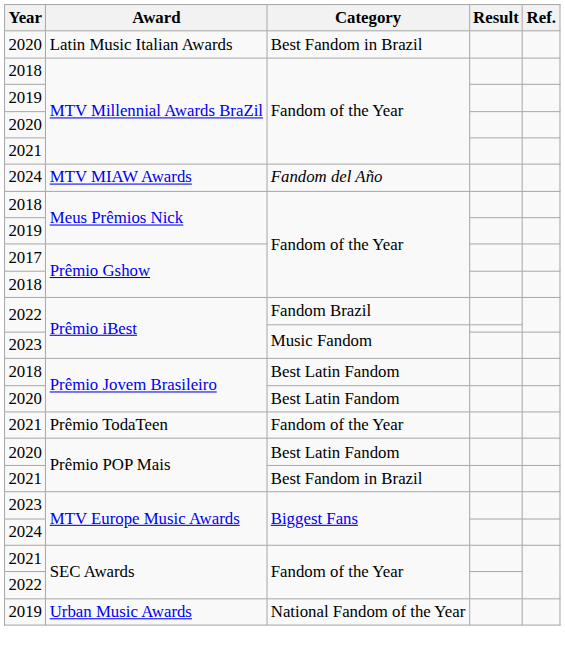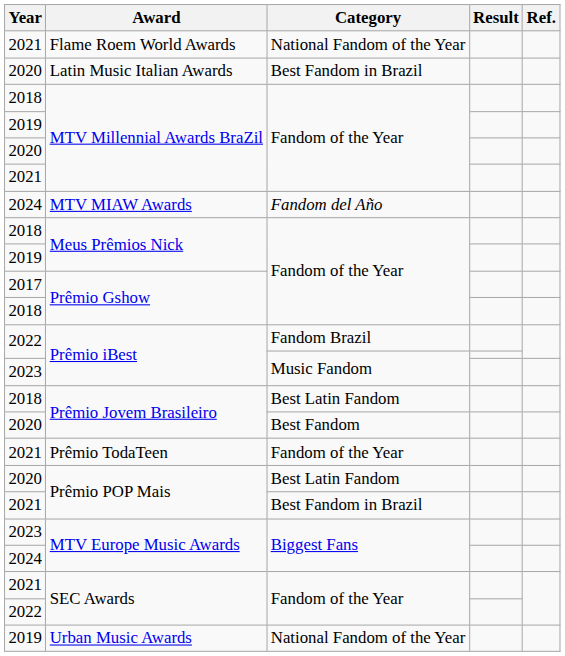 <table class="wikitable" style="table-layout: fixed;">
 <tr>
 <th>Year</th>
 <th>Award</th>
 <th>Category</th>
 <th>Result</th>
 <th>Ref.</th>
+</tr>
+<tr>
+<td>2021</td>
+<td>Flame Roem World Awards</td>
+<td>National Fandom of the Year</td>
+<td></td>
+<td></td>
 </tr>
 <tr>
 <td>2020</td>
 <td>Latin Music Italian Awards</td>
 <td>Best Fandom in Brazil</td>
 <td></td>
 <td></td>
 </tr>
 <tr>
 <td>2018</td>
 <td rowspan="4"><a href='#'>MTV Millennial Awards BraZil</a></td>
 <td rowspan="4">Fandom of the Year</td>
 <td></td>
 <td></td>
 </tr>
 <tr>
 <td>2019</td>
 <td></td>
 <td></td>
 </tr>
 <tr>
 <td>2020</td>
 <td></td>
 <td></td>
 </tr>
 <tr>
 <td>2021</td>
 <td></td>
 <td></td>
 </tr>
 <tr>
 <td>2024</td>
 <td><a href='#'>MTV MIAW Awards</a></td>
 <td><em>Fandom del Año</em></td>
 <td></td>
 <td></td>
 </tr>
 <tr>
 <td>2018</td>
 <td rowspan="2"><a href='#'>Meus Prêmios Nick</a></td>
 <td rowspan="4">Fandom of the Year</td>
 <td></td>
 <td></td>
 </tr>
 <tr>
 <td>2019</td>
 <td></td>
 <td></td>
 </tr>
 <tr>
 <td>2017</td>
 <td rowspan="2"><a href='#'>Prêmio Gshow</a></td>
 <td></td>
 <td></td>
 </tr>
 <tr>
 <td>2018</td>
 <td></td>
 <td></td>
 </tr>
 <tr>
 <td rowspan="2">2022</td>
 <td rowspan="3"><a href='#'>Prêmio iBest</a></td>
 <td>Fandom Brazil</td>
 <td></td>
 <td rowspan="2"></td>
 </tr>
 <tr>
 <td rowspan="2">Music Fandom</td>
 <td></td>
 </tr>
 <tr>
 <td>2023</td>
 <td></td>
 <td></td>
 </tr>
 <tr>
 <td>2018</td>
 <td rowspan="2"><a href='#'>Prêmio Jovem Brasileiro</a></td>
 <td>Best Latin Fandom</td>
 <td></td>
 <td></td>
 </tr>
 <tr>
 <td>2020</td>
-<td>Best Latin Fandom</td>
+<td>Best Fandom</td>
 <td></td>
 <td></td>
 </tr>
 <tr>
 <td>2021</td>
 <td>Prêmio TodaTeen</td>
 <td>Fandom of the Year</td>
 <td></td>
 <td></td>
 </tr>
 <tr>
 <td>2020</td>
 <td rowspan="2">Prêmio POP Mais</td>
 <td>Best Latin Fandom</td>
 <td></td>
 <td></td>
 </tr>
 <tr>
 <td>2021</td>
 <td>Best Fandom in Brazil</td>
 <td></td>
 <td></td>
 </tr>
 <tr>
 <td>2023</td>
 <td rowspan="2"><a href='#'>MTV Europe Music Awards</a></td>
 <td rowspan="2"><a href='#'>Biggest Fans</a></td>
 <td></td>
 <td></td>
 </tr>
 <tr>
 <td>2024</td>
 <td></td>
 <td></td>
 </tr>
 <tr>
 <td>2021</td>
 <td rowspan="2">SEC Awards</td>
 <td rowspan="2">Fandom of the Year</td>
 <td></td>
 <td rowspan="2"></td>
 </tr>
 <tr>
 <td>2022</td>
 <td></td>
 </tr>
 <tr>
 <td>2019</td>
 <td><a href='#'>Urban Music Awards</a></td>
 <td>National Fandom of the Year</td>
 <td></td>
 <td></td>
 </tr>
 </table>
